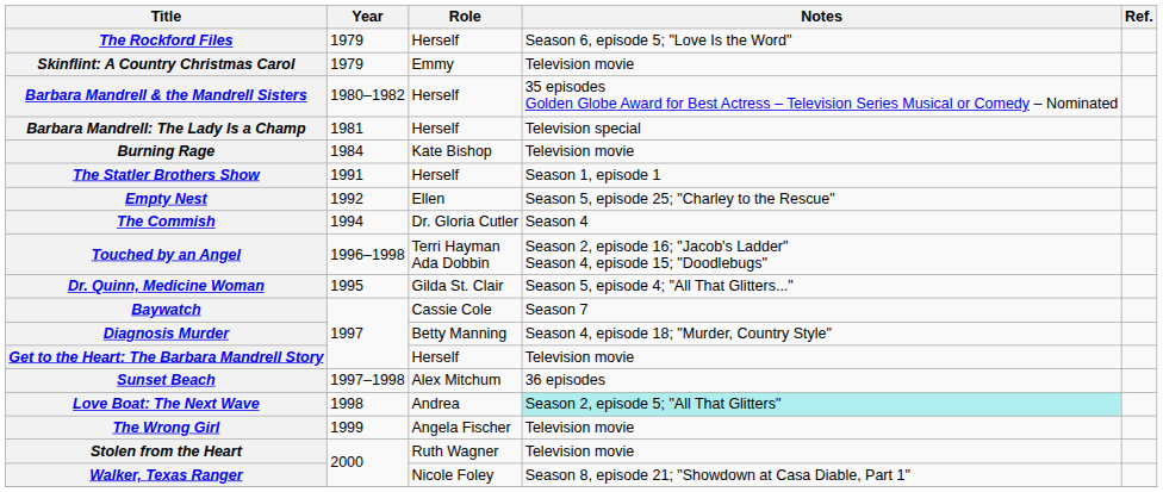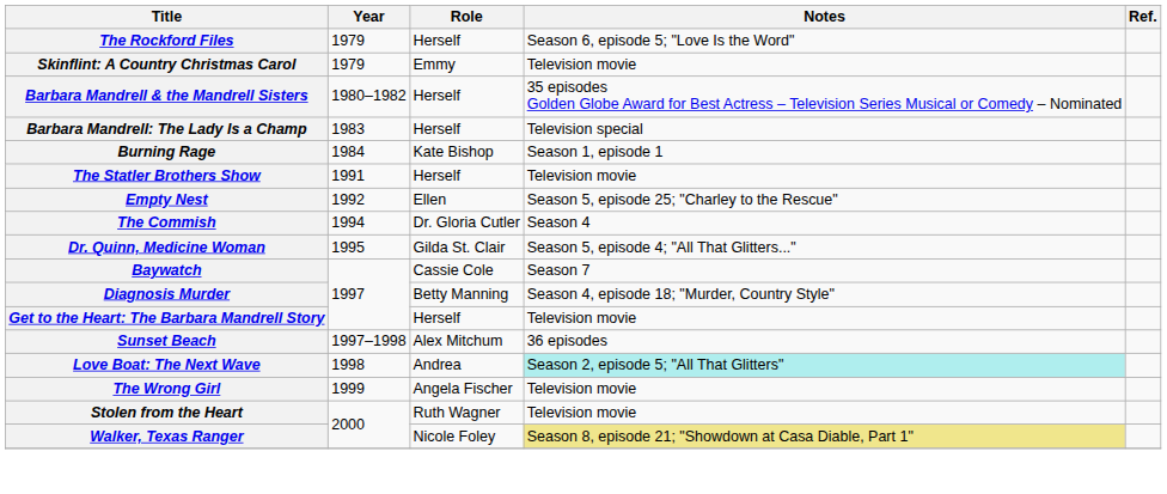 <table class="wikitable sortable plainrowheaders">
 <tr>
 <th scope="col">Title</th>
 <th scope="col">Year</th>
 <th scope="col">Role</th>
 <th scope="col" class="unsortable">Notes</th>
 <th scope="col" class="unsortable">Ref.</th>
 </tr>
 <tr>
 <th scope = "row"><em><a href='#'>The Rockford Files</a></em></th>
 <td>1979</td>
 <td>Herself</td>
 <td>Season 6, episode 5; "Love Is the Word"</td>
 <td align="center"></td>
 </tr>
 <tr>
 <th scope = "row"><em>Skinflint: A Country Christmas Carol</em></th>
 <td>1979</td>
 <td>Emmy</td>
 <td>Television movie</td>
 <td align="center"></td>
 </tr>
 <tr>
 <th scope = "row"><em><a href='#'>Barbara Mandrell & the Mandrell Sisters</a></em></th>
 <td>1980–1982</td>
 <td>Herself</td>
 <td>35 episodes<br><a href='#'>Golden Globe Award for Best Actress – Television Series Musical or Comedy</a> – Nominated</td>
 <td align="center"></td>
 </tr>
 <tr>
 <th scope = "row"><em>Barbara Mandrell: The Lady Is a Champ</em></th>
-<td>1981</td>
+<td>1983</td>
 <td>Herself</td>
 <td>Television special</td>
 <td align="center"></td>
 </tr>
 <tr>
 <th scope = "row"><em>Burning Rage</em></th>
 <td>1984</td>
 <td>Kate Bishop</td>
-<td>Television movie</td>
+<td>Season 1, episode 1</td>
 <td align="center"></td>
 </tr>
 <tr>
 <th scope = "row"><em><a href='#'>The Statler Brothers Show</a></em></th>
 <td>1991</td>
 <td>Herself</td>
-<td>Season 1, episode 1</td>
+<td>Television movie</td>
 <td align="center"></td>
 </tr>
 <tr>
 <th scope = "row"><em><a href='#'>Empty Nest</a></em></th>
 <td>1992</td>
 <td>Ellen</td>
 <td>Season 5, episode 25;  "Charley to the Rescue"</td>
 <td align="center"></td>
 </tr>
 <tr>
 <th scope = "row"><em><a href='#'>The Commish</a></em></th>
 <td>1994</td>
 <td>Dr.  Gloria Cutler</td>
 <td>Season 4</td>
-<td align="center"></td>
-</tr>
-<tr>
-<th scope = "row"><em><a href='#'>Touched by an Angel</a></em></th>
-<td>1996–1998</td>
-<td>Terri Hayman<br>Ada Dobbin</td>
-<td>Season 2, episode 16; "Jacob's Ladder"<br>Season 4, episode 15; "Doodlebugs"</td>
 <td align="center"></td>
 </tr>
 <tr>
 <th scope = "row"><em><a href='#'>Dr. Quinn, Medicine Woman</a></em></th>
 <td>1995</td>
 <td>Gilda St.  Clair</td>
 <td>Season 5, episode 4; "All That Glitters..."</td>
 <td align="center"></td>
 </tr>
 <tr>
 <th scope = "row"><em><a href='#'>Baywatch</a></em></th>
 <td rowspan="3">1997</td>
 <td>Cassie Cole</td>
 <td>Season 7</td>
 <td align="center"></td>
 </tr>
 <tr>
 <th scope = "row"><em><a href='#'>Diagnosis Murder</a></em></th>
 <td>Betty Manning</td>
 <td>Season 4, episode 18; "Murder, Country Style"</td>
 <td align="center"></td>
 </tr>
 <tr>
 <th scope = "row"><em><a href='#'>Get to the Heart: The Barbara Mandrell Story</a></em></th>
 <td>Herself</td>
 <td>Television movie</td>
 <td align="center"></td>
 </tr>
 <tr>
 <th scope = "row"><em><a href='#'>Sunset Beach</a></em></th>
 <td>1997–1998</td>
 <td>Alex Mitchum</td>
 <td>36 episodes</td>
 <td align="center"></td>
 </tr>
 <tr>
 <th scope = "row"><em><a href='#'>Love Boat: The Next Wave</a></em></th>
 <td>1998</td>
 <td>Andrea</td>
 <td style="background: paleturquoise;">Season 2, episode 5; "All That Glitters"</td>
 <td align="center"></td>
 </tr>
 <tr>
 <th scope = "row"><em><a href='#'>The Wrong Girl</a></em></th>
 <td>1999</td>
 <td>Angela Fischer</td>
 <td>Television movie</td>
 <td align="center"></td>
 </tr>
 <tr>
 <th scope = "row"><em>Stolen from the Heart</em></th>
 <td rowspan="2">2000</td>
 <td>Ruth Wagner</td>
 <td>Television movie</td>
 <td align="center"></td>
 </tr>
 <tr>
 <th scope = "row"><em><a href='#'>Walker, Texas Ranger</a></em></th>
 <td>Nicole Foley</td>
-<td>Season 8, episode 21; "Showdown at Casa Diable, Part 1"</td>
+<td style="background: khaki;">Season 8, episode 21; "Showdown at Casa Diable, Part 1"</td>
 <td align="center"></td>
 </tr>
 <tr>
 </tr>
 </table>
